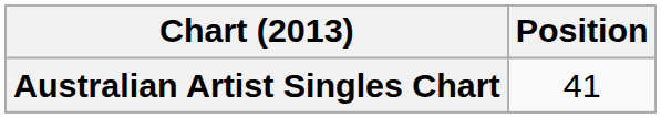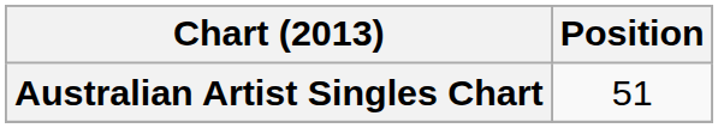 <table class="wikitable plainrowheaders" style="text-align:center">
 <tr>
 <th scope="col">Chart (2013)</th>
 <th scope="col">Position</th>
 </tr>
 <tr>
 <th scope="row">Australian Artist Singles Chart</th>
-<td>41</td>
+<td>51</td>
 </tr>
 <tr>
 </tr>
 </table>
